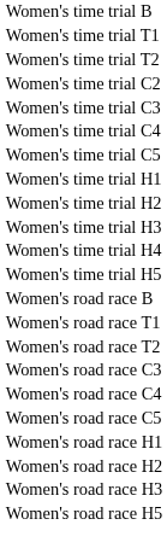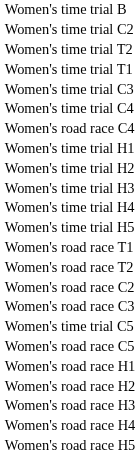 <table>
 <tr>
 <td>Women's time trial B<br></td>
 <td></td>
 <td></td>
 <td></td>
 </tr>
 <tr>
-<td>Women's time trial T1<br></td>
+<td>Women's time trial C2<br></td>
 <td></td>
 <td></td>
 <td></td>
 </tr>
 <tr>
 <td>Women's time trial T2<br></td>
 <td></td>
 <td></td>
 <td></td>
 </tr>
 <tr>
-<td>Women's time trial C2<br></td>
+<td>Women's time trial T1<br></td>
 <td></td>
 <td></td>
 <td></td>
 </tr>
 <tr>
 <td>Women's time trial C3<br></td>
 <td></td>
 <td></td>
 <td></td>
 </tr>
 <tr>
 <td>Women's time trial C4<br></td>
 <td></td>
 <td></td>
 <td></td>
 </tr>
 <tr>
-<td>Women's time trial C5<br></td>
+<td>Women's road race C4<br></td>
 <td></td>
 <td></td>
 <td></td>
 </tr>
 <tr>
 <td>Women's time trial H1<br></td>
 <td></td>
 <td></td>
 <td></td>
 </tr>
 <tr>
 <td>Women's time trial H2<br></td>
 <td></td>
 <td></td>
 <td></td>
 </tr>
 <tr>
 <td>Women's time trial H3<br></td>
 <td></td>
 <td></td>
 <td></td>
 </tr>
 <tr>
 <td>Women's time trial H4<br></td>
 <td></td>
 <td></td>
 <td></td>
 </tr>
 <tr>
 <td>Women's time trial H5<br></td>
 <td></td>
 <td></td>
 <td></td>
 </tr>
 <tr>
-<td>Women's road race B<br></td>
-<td></td>
-<td></td>
-<td></td>
-</tr>
-<tr>
 <td>Women's road race T1<br></td>
 <td></td>
 <td></td>
 <td></td>
 </tr>
 <tr>
 <td>Women's road race T2<br></td>
 <td></td>
 <td></td>
 <td></td>
 </tr>
 <tr>
+<td>Women's road race C2<br></td>
+<td></td>
+<td></td>
+<td></td>
+</tr>
+<tr>
 <td>Women's road race C3<br></td>
 <td></td>
 <td></td>
 <td></td>
 </tr>
 <tr>
-<td>Women's road race C4<br></td>
+<td>Women's time trial C5<br></td>
 <td></td>
 <td></td>
 <td></td>
 </tr>
 <tr>
 <td>Women's road race C5<br></td>
 <td></td>
 <td></td>
 <td></td>
 </tr>
 <tr>
 <td>Women's road race H1<br></td>
 <td></td>
 <td></td>
 <td></td>
 </tr>
 <tr>
 <td>Women's road race H2<br></td>
 <td></td>
 <td></td>
 <td></td>
 </tr>
 <tr>
 <td>Women's road race H3<br></td>
 <td></td>
 <td></td>
 <td></td>
 </tr>
 <tr>
+<td>Women's road race H4<br></td>
+<td></td>
+<td></td>
+<td></td>
+</tr>
+<tr>
 <td>Women's road race H5<br></td>
 <td></td>
 <td></td>
 <td></td>
 </tr>
 <tr>
 </tr>
 </table>
